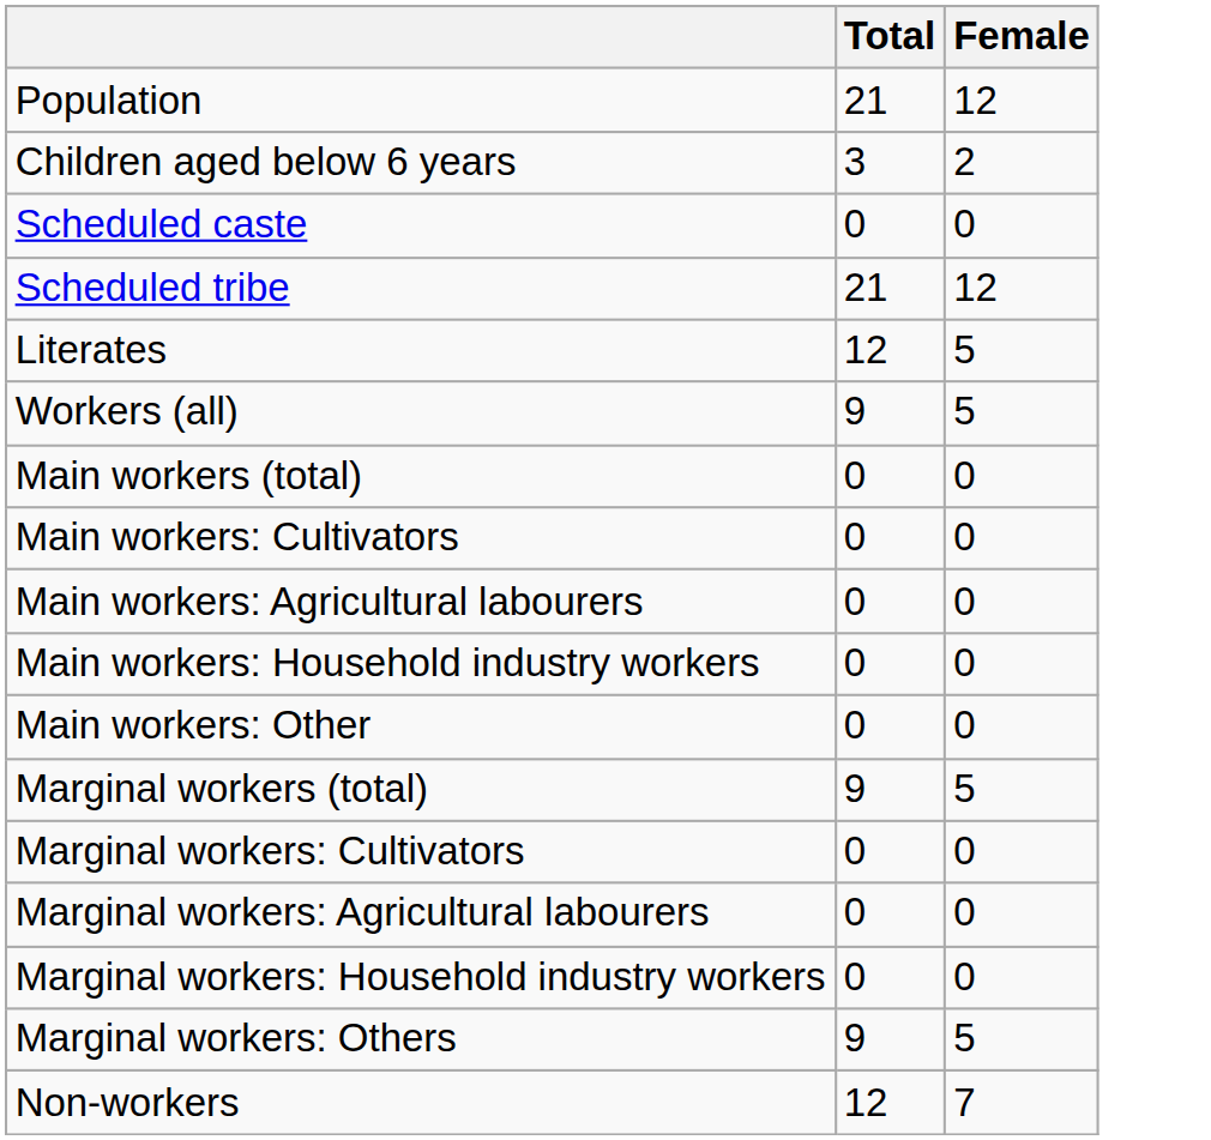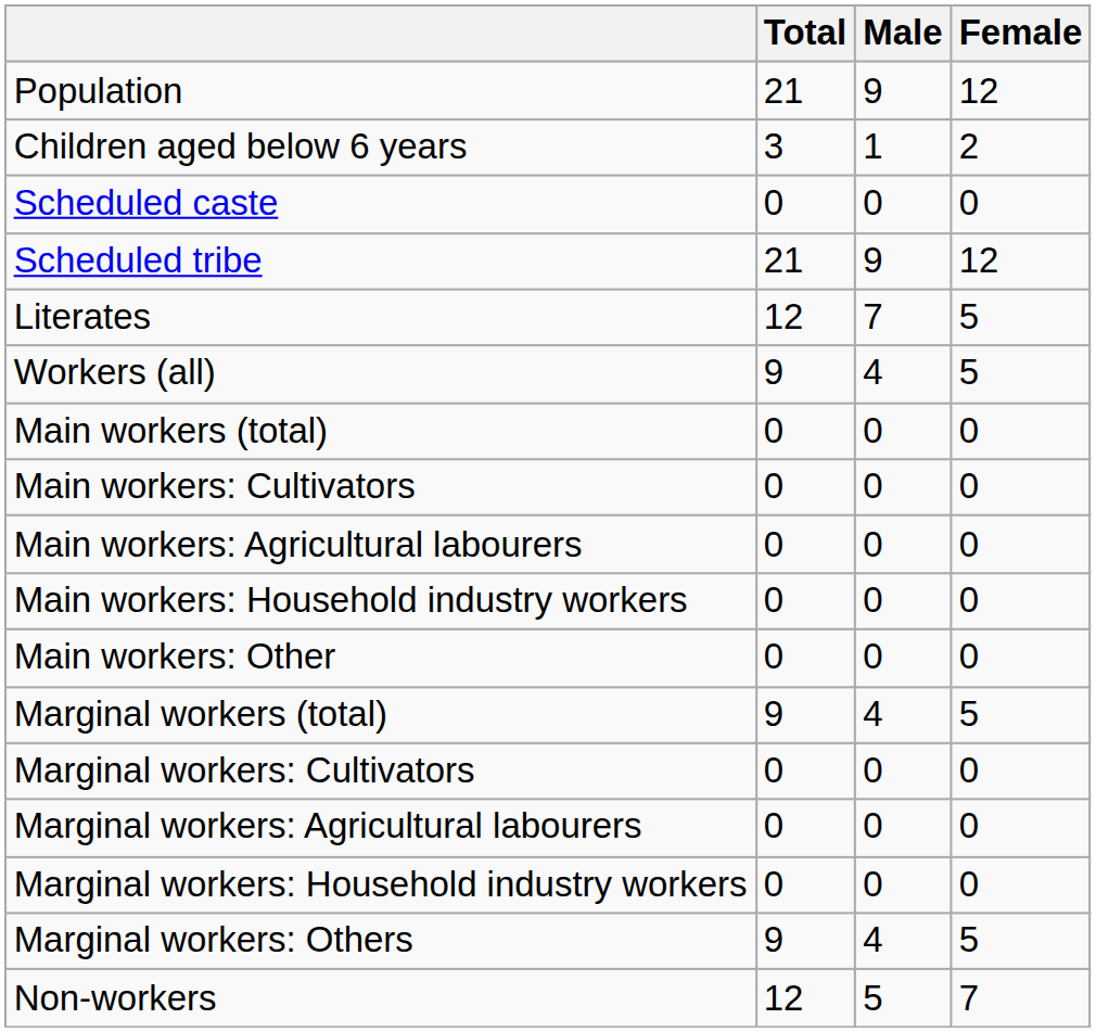 <table class="wikitable sortable">
 <tr>
 <th></th>
 <th>Total</th>
+<th>Male</th>
 <th>Female</th>
 </tr>
 <tr>
 <td>Population</td>
 <td>21</td>
+<td>9</td>
 <td>12</td>
 </tr>
 <tr>
 <td>Children aged below 6 years</td>
 <td>3</td>
+<td>1</td>
 <td>2</td>
 </tr>
 <tr>
 <td><a href='#'>Scheduled caste</a></td>
 <td>0</td>
 <td>0</td>
+<td>0</td>
 </tr>
 <tr>
 <td><a href='#'>Scheduled tribe</a></td>
 <td>21</td>
+<td>9</td>
 <td>12</td>
 </tr>
 <tr>
 <td>Literates</td>
 <td>12</td>
+<td>7</td>
 <td>5</td>
 </tr>
 <tr>
 <td>Workers (all)</td>
 <td>9</td>
+<td>4</td>
 <td>5</td>
 </tr>
 <tr>
 <td>Main workers (total)</td>
+<td>0</td>
 <td>0</td>
 <td>0</td>
 </tr>
 <tr>
 <td>Main workers: Cultivators</td>
 <td>0</td>
 <td>0</td>
+<td>0</td>
 </tr>
 <tr>
 <td>Main workers: Agricultural labourers</td>
+<td>0</td>
 <td>0</td>
 <td>0</td>
 </tr>
 <tr>
 <td>Main workers: Household industry workers</td>
 <td>0</td>
 <td>0</td>
+<td>0</td>
 </tr>
 <tr>
 <td>Main workers: Other</td>
+<td>0</td>
 <td>0</td>
 <td>0</td>
 </tr>
 <tr>
 <td>Marginal workers (total)</td>
 <td>9</td>
+<td>4</td>
 <td>5</td>
 </tr>
 <tr>
 <td>Marginal workers: Cultivators</td>
+<td>0</td>
 <td>0</td>
 <td>0</td>
 </tr>
 <tr>
 <td>Marginal workers: Agricultural labourers</td>
 <td>0</td>
 <td>0</td>
+<td>0</td>
 </tr>
 <tr>
 <td>Marginal workers: Household industry workers</td>
+<td>0</td>
 <td>0</td>
 <td>0</td>
 </tr>
 <tr>
 <td>Marginal workers: Others</td>
 <td>9</td>
+<td>4</td>
 <td>5</td>
 </tr>
 <tr>
 <td>Non-workers</td>
 <td>12</td>
+<td>5</td>
 <td>7</td>
 </tr>
 </table>
